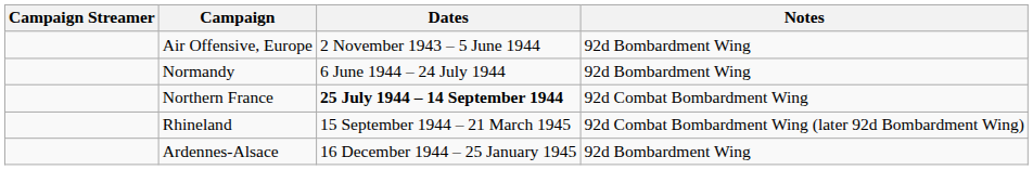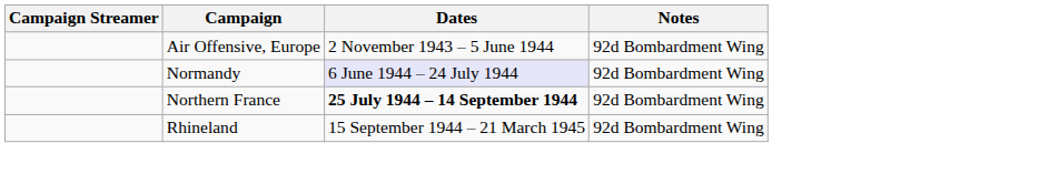 <table class="wikitable">
 <tr style="background:#efefef;">
 <th>Campaign Streamer</th>
 <th>Campaign</th>
 <th>Dates</th>
 <th>Notes</th>
 </tr>
 <tr>
 <td></td>
 <td>Air Offensive, Europe</td>
 <td>2 November 1943 – 5 June 1944</td>
 <td>92d Bombardment Wing</td>
 </tr>
 <tr>
 <td></td>
 <td>Normandy</td>
-<td>6 June 1944 – 24 July 1944</td>
+<td style="background: lavender;">6 June 1944 – 24 July 1944</td>
 <td>92d Bombardment Wing</td>
 </tr>
 <tr>
 <td></td>
 <td>Northern France</td>
 <td><strong>25 July 1944 – 14 September 1944</strong></td>
-<td>92d Combat Bombardment Wing</td>
+<td>92d Bombardment Wing</td>
 </tr>
 <tr>
 <td></td>
 <td>Rhineland</td>
 <td>15 September 1944 – 21 March 1945</td>
-<td>92d Combat Bombardment Wing (later 92d Bombardment Wing)</td>
-</tr>
-<tr>
-<td></td>
-<td>Ardennes-Alsace</td>
-<td>16 December 1944 – 25 January 1945</td>
 <td>92d Bombardment Wing</td>
 </tr>
 </table>
